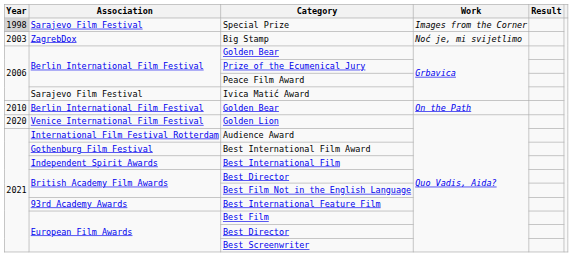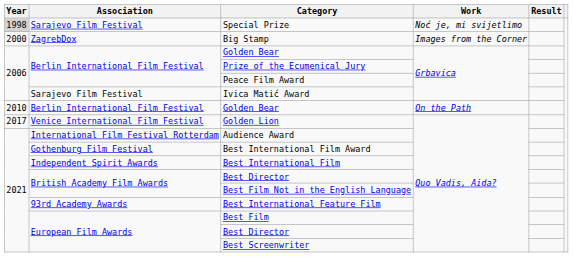 <table class="wikitable">
 <tr>
 <th>Year</th>
 <th>Association</th>
 <th>Category</th>
 <th>Work</th>
 <th>Result</th>
 <th></th>
 </tr>
 <tr>
 <td style="background: lightgrey;">1998</td>
 <td><a href='#'>Sarajevo Film Festival</a></td>
 <td>Special Prize</td>
-<td><em>Images from the Corner</em></td>
+<td><em>Noć je, mi svijetlimo</em></td>
 <td></td>
 <td rowspan="17"></td>
 </tr>
 <tr>
-<td>2003</td>
+<td>2000</td>
 <td><a href='#'>ZagrebDox</a></td>
 <td>Big Stamp</td>
-<td><em>Noć je, mi svijetlimo</em></td>
+<td><em>Images from the Corner</em></td>
 <td></td>
 </tr>
 <tr>
 <td rowspan="4">2006</td>
 <td rowspan="3"><a href='#'>Berlin International Film Festival</a></td>
 <td><a href='#'>Golden Bear</a></td>
 <td rowspan="4"><em><a href='#'>Grbavica</a></em></td>
 <td></td>
 </tr>
 <tr>
 <td><a href='#'>Prize of the Ecumenical Jury</a></td>
 <td></td>
 </tr>
 <tr>
 <td>Peace Film Award</td>
 <td></td>
 </tr>
 <tr>
 <td>Sarajevo Film Festival</td>
 <td>Ivica Matić Award</td>
 <td></td>
 </tr>
 <tr>
 <td>2010</td>
 <td><a href='#'>Berlin International Film Festival</a></td>
 <td><a href='#'>Golden Bear</a></td>
 <td><em><a href='#'>On the Path</a></em></td>
 <td></td>
 </tr>
 <tr>
-<td>2020</td>
+<td>2017</td>
 <td><a href='#'>Venice International Film Festival</a></td>
 <td><a href='#'>Golden Lion</a></td>
 <td rowspan="10"><em><a href='#'>Quo Vadis, Aida?</a></em></td>
 <td></td>
 </tr>
 <tr>
 <td rowspan="9">2021</td>
 <td><a href='#'>International Film Festival Rotterdam</a></td>
 <td>Audience Award</td>
 <td></td>
 </tr>
 <tr>
 <td><a href='#'>Gothenburg Film Festival</a></td>
 <td>Best International Film Award</td>
 <td></td>
 </tr>
 <tr>
 <td><a href='#'>Independent Spirit Awards</a></td>
 <td><a href='#'>Best International Film</a></td>
 <td></td>
 </tr>
 <tr>
 <td rowspan="2"><a href='#'>British Academy Film Awards</a></td>
 <td><a href='#'>Best Director</a></td>
 <td></td>
 </tr>
 <tr>
 <td><a href='#'>Best Film Not in the English Language</a></td>
 <td></td>
 </tr>
 <tr>
 <td><a href='#'>93rd Academy Awards</a></td>
 <td><a href='#'>Best International Feature Film</a></td>
 <td></td>
 </tr>
 <tr>
 <td rowspan="3"><a href='#'>European Film Awards</a></td>
 <td><a href='#'>Best Film</a></td>
 <td></td>
 </tr>
 <tr>
 <td><a href='#'>Best Director</a></td>
 <td></td>
 </tr>
 <tr>
 <td><a href='#'>Best Screenwriter</a></td>
 <td></td>
 </tr>
 </table>
